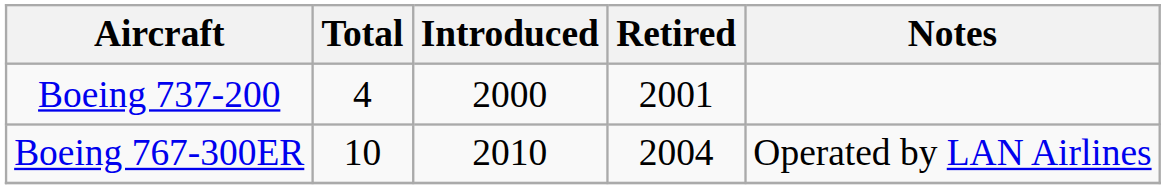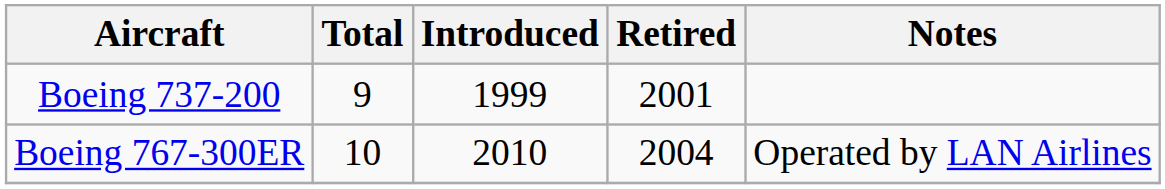 <table class="wikitable" style="margin:0.5em auto; text-align:center">
 <tr>
 <th>Aircraft</th>
 <th>Total</th>
 <th>Introduced</th>
 <th>Retired</th>
 <th>Notes</th>
 </tr>
 <tr>
 <td><a href='#'>Boeing 737-200</a></td>
-<td>4</td>
-<td>2000</td>
+<td>9</td>
+<td>1999</td>
 <td>2001</td>
 <td></td>
 </tr>
 <tr>
 <td><a href='#'>Boeing 767-300ER</a></td>
 <td>10</td>
 <td>2010</td>
 <td>2004</td>
 <td>Operated by <a href='#'>LAN Airlines</a></td>
 </tr>
 <tr>
 </tr>
 </table>
